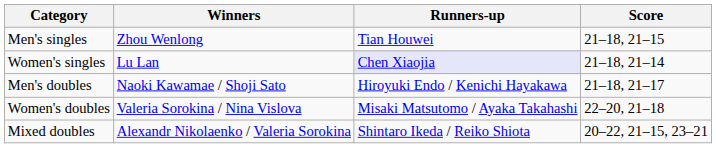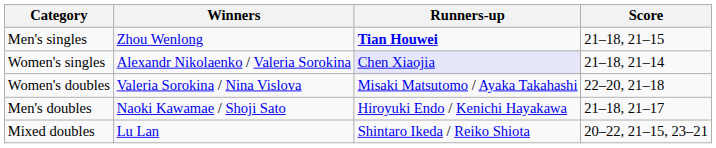 <table class=wikitable style="white-space:nowrap;">
 <tr>
 <th>Category</th>
 <th>Winners</th>
 <th>Runners-up</th>
 <th>Score</th>
 </tr>
 <tr>
 <td>Men's singles</td>
 <td> <a href='#'>Zhou Wenlong</a></td>
-<td> <a href='#'>Tian Houwei</a></td>
+<td><strong> <a href='#'>Tian Houwei</a></strong></td>
 <td>21–18, 21–15</td>
 </tr>
 <tr>
 <td>Women's singles</td>
-<td> <a href='#'>Lu Lan</a></td>
+<td> <a href='#'>Alexandr Nikolaenko</a> / <a href='#'>Valeria Sorokina</a></td>
 <td style="background: lavender;"> <a href='#'>Chen Xiaojia</a></td>
 <td>21–18, 21–14</td>
+</tr>
+<tr>
+<td>Women's doubles</td>
+<td> <a href='#'>Valeria Sorokina</a> / <a href='#'>Nina Vislova</a></td>
+<td> <a href='#'>Misaki Matsutomo</a> / <a href='#'>Ayaka Takahashi</a></td>
+<td>22–20, 21–18</td>
 </tr>
 <tr>
 <td>Men's doubles</td>
 <td> <a href='#'>Naoki Kawamae</a> / <a href='#'>Shoji Sato</a></td>
 <td> <a href='#'>Hiroyuki Endo</a> / <a href='#'>Kenichi Hayakawa</a></td>
 <td>21–18, 21–17</td>
 </tr>
 <tr>
-<td>Women's doubles</td>
-<td> <a href='#'>Valeria Sorokina</a> / <a href='#'>Nina Vislova</a></td>
-<td> <a href='#'>Misaki Matsutomo</a> / <a href='#'>Ayaka Takahashi</a></td>
-<td>22–20, 21–18</td>
-</tr>
-<tr>
 <td>Mixed doubles</td>
-<td> <a href='#'>Alexandr Nikolaenko</a> / <a href='#'>Valeria Sorokina</a></td>
+<td> <a href='#'>Lu Lan</a></td>
 <td> <a href='#'>Shintaro Ikeda</a> / <a href='#'>Reiko Shiota</a></td>
 <td>20–22, 21–15, 23–21</td>
 </tr>
 </table>
